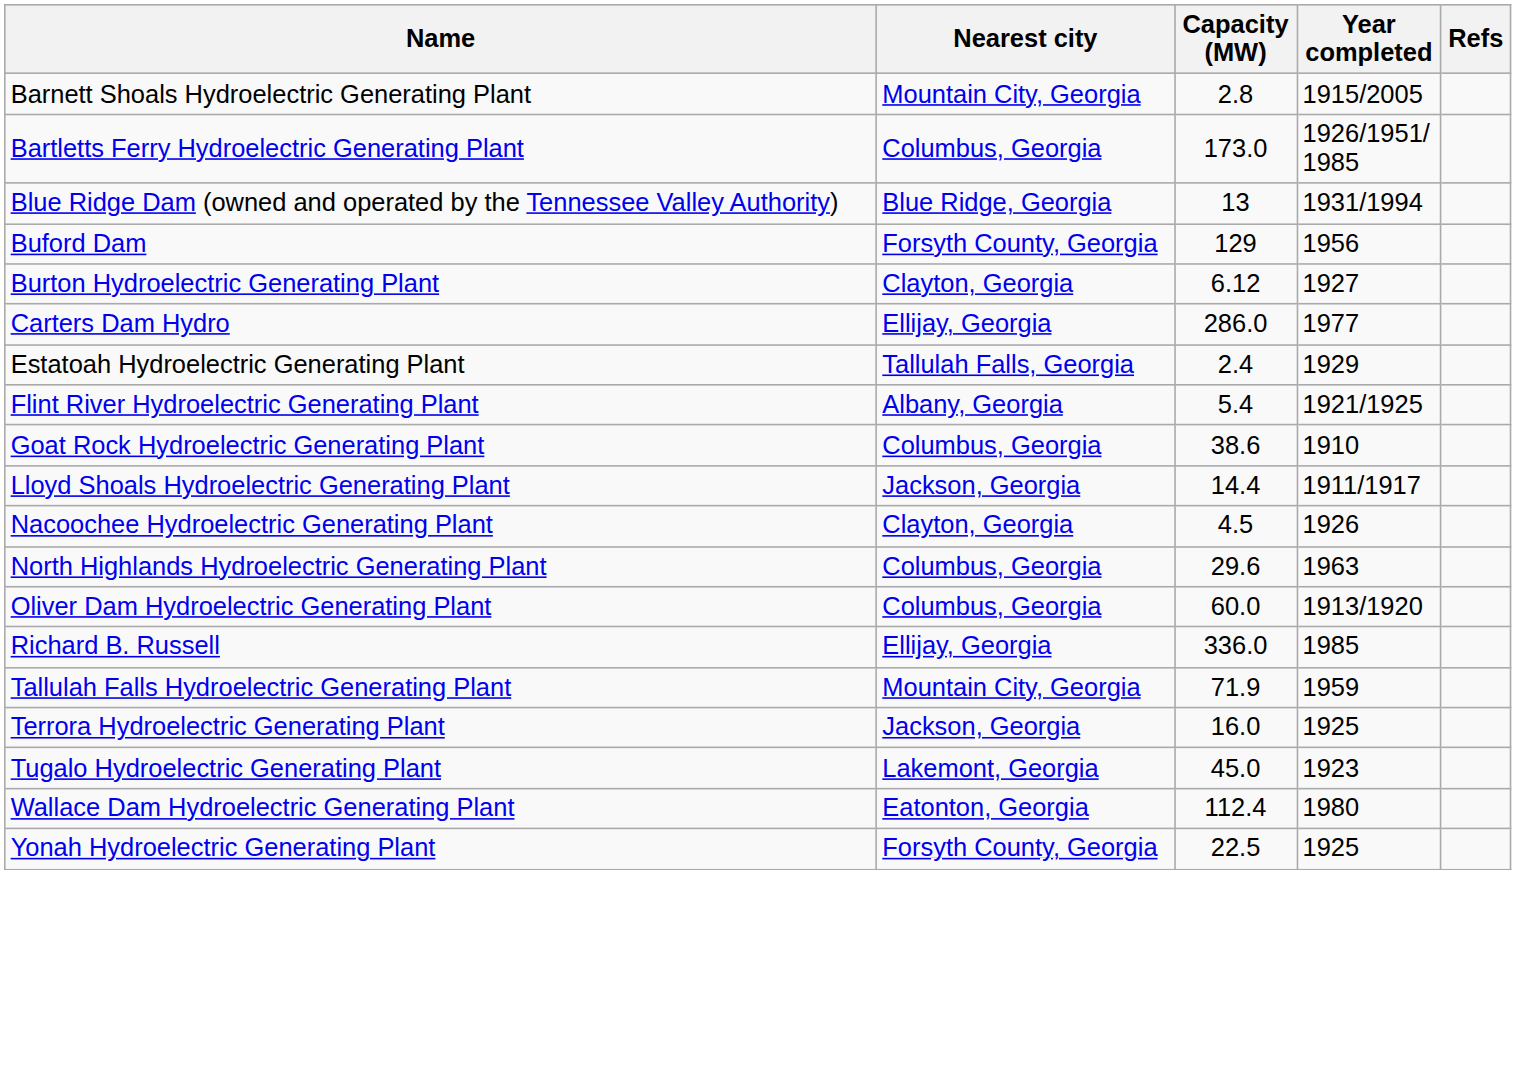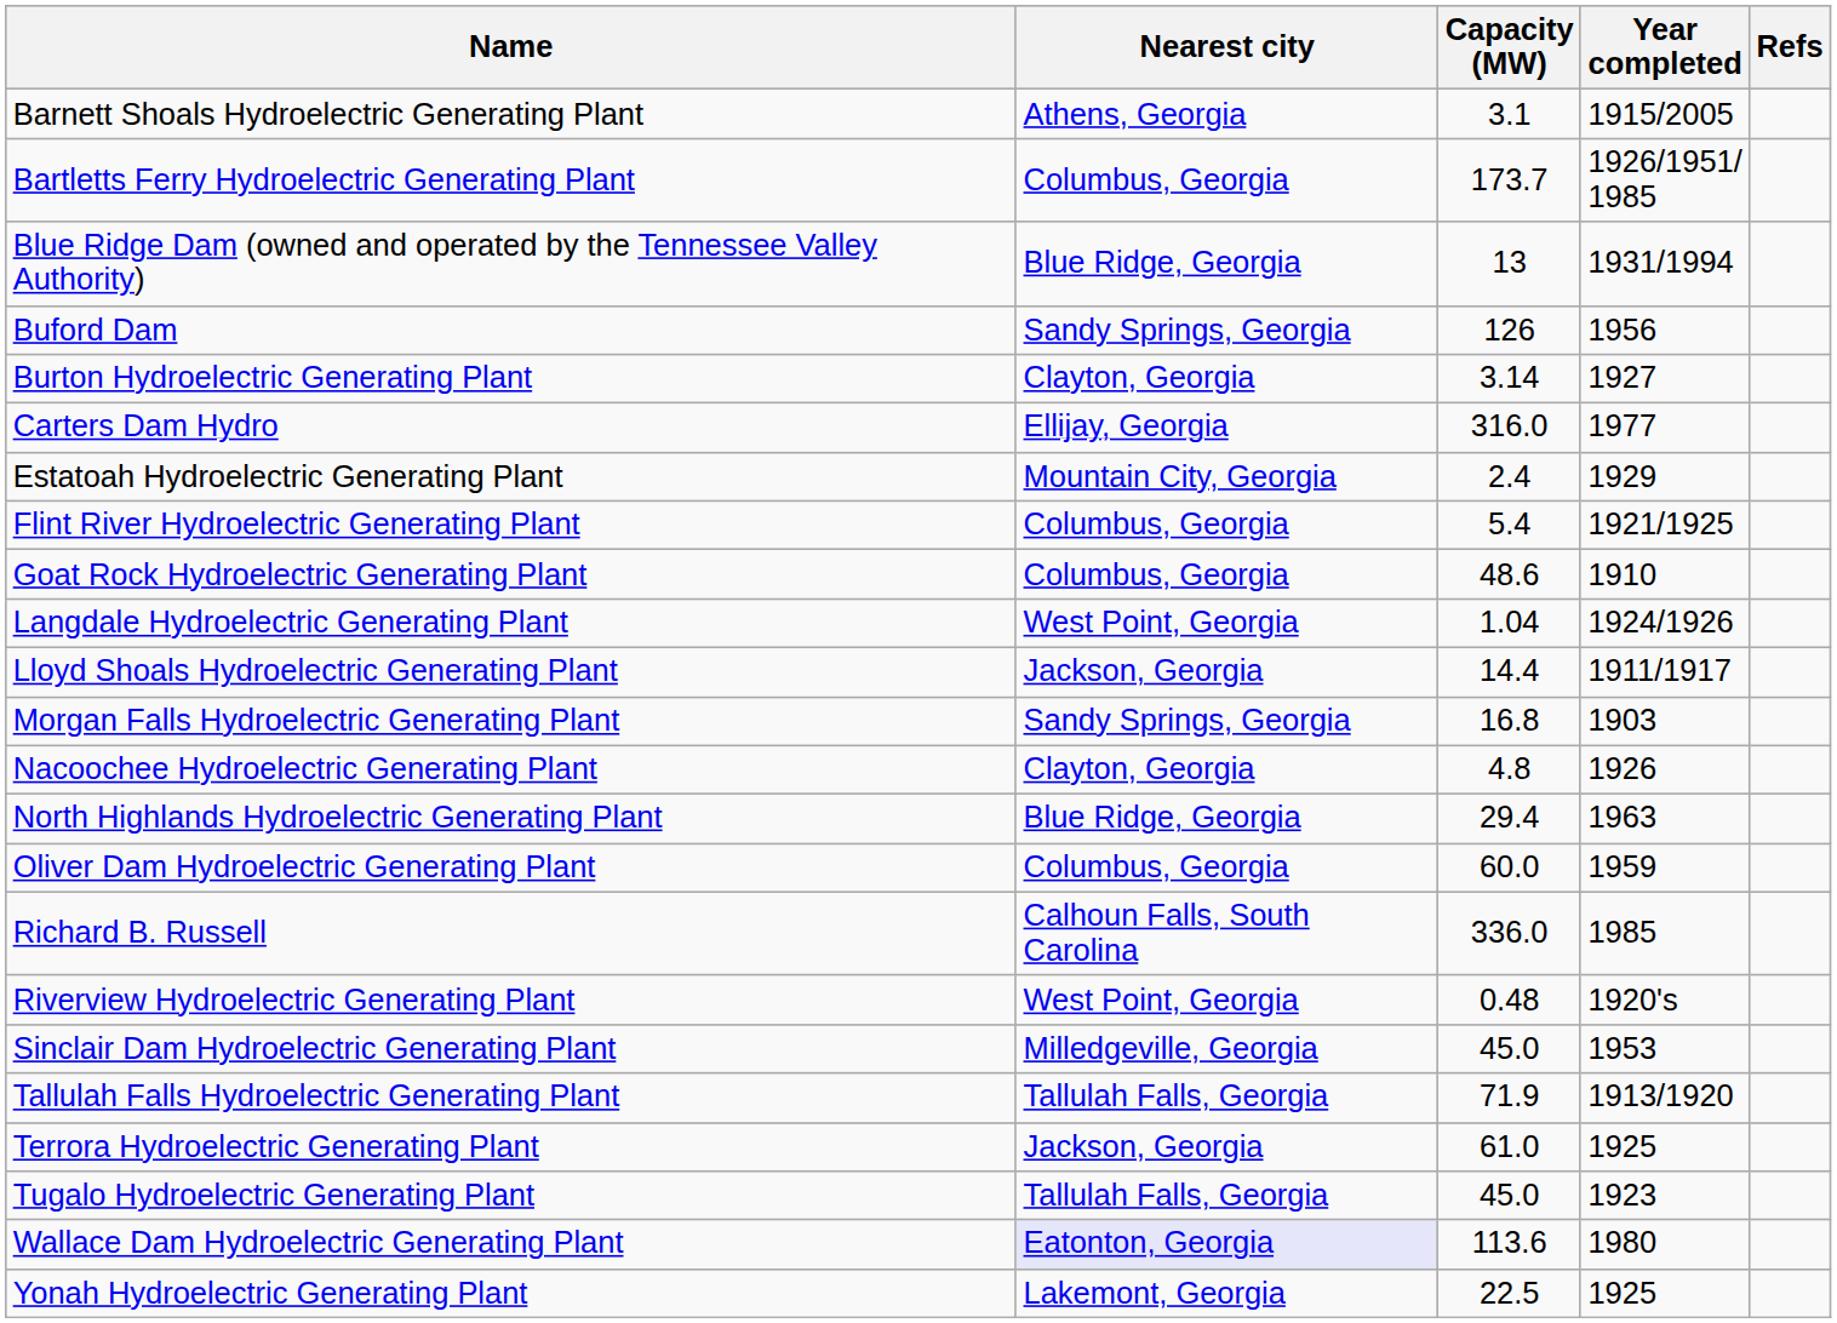 <table class="wikitable sortable" width="75%">
 <tr>
 <th>Name</th>
 <th>Nearest city</th>
 <th>Capacity<br>(MW)</th>
 <th>Year<br>completed</th>
 <th>Refs</th>
 </tr>
 <tr>
 <td>Barnett Shoals Hydroelectric Generating Plant</td>
-<td><a href='#'>Mountain City, Georgia</a></td>
-<td align="center">2.8</td>
+<td><a href='#'>Athens, Georgia</a></td>
+<td align="center">3.1</td>
 <td>1915/2005</td>
 <td></td>
 </tr>
 <tr>
 <td><a href='#'>Bartletts Ferry Hydroelectric Generating Plant</a></td>
 <td><a href='#'>Columbus, Georgia</a></td>
-<td align="center">173.0</td>
+<td align="center">173.7</td>
 <td>1926/1951/<br>1985</td>
 </tr>
 <tr>
 <td><a href='#'>Blue Ridge Dam</a> (owned and operated by the <a href='#'>Tennessee Valley Authority</a>)</td>
 <td><a href='#'>Blue Ridge, Georgia</a></td>
 <td align="center">13</td>
 <td>1931/1994</td>
 <td></td>
 </tr>
 <tr>
 <td><a href='#'>Buford Dam</a></td>
-<td><a href='#'>Forsyth County, Georgia</a></td>
-<td align="center">129</td>
+<td><a href='#'>Sandy Springs, Georgia</a></td>
+<td align="center">126</td>
 <td>1956</td>
 <td></td>
 </tr>
 <tr>
 <td><a href='#'>Burton Hydroelectric Generating Plant</a></td>
 <td><a href='#'>Clayton, Georgia</a></td>
-<td align="center">6.12</td>
+<td align="center">3.14</td>
 <td>1927</td>
 <td></td>
 </tr>
 <tr>
 <td><a href='#'>Carters Dam Hydro</a></td>
 <td><a href='#'>Ellijay, Georgia</a></td>
-<td align="center">286.0</td>
+<td align="center">316.0</td>
 <td>1977</td>
 <td></td>
 </tr>
 <tr>
 <td>Estatoah Hydroelectric Generating Plant</td>
-<td><a href='#'>Tallulah Falls, Georgia</a></td>
+<td><a href='#'>Mountain City, Georgia</a></td>
 <td align="center">2.4</td>
 <td>1929</td>
 <td></td>
 </tr>
 <tr>
 <td><a href='#'>Flint River Hydroelectric Generating Plant</a></td>
-<td><a href='#'>Albany, Georgia</a></td>
+<td><a href='#'>Columbus, Georgia</a></td>
 <td align="center">5.4</td>
 <td>1921/1925</td>
 </tr>
 <tr>
 <td><a href='#'>Goat Rock Hydroelectric Generating Plant</a></td>
 <td><a href='#'>Columbus, Georgia</a></td>
-<td align="center">38.6</td>
+<td align="center">48.6</td>
 <td>1910</td>
+<td></td>
+</tr>
+<tr>
+<td><a href='#'>Langdale Hydroelectric Generating Plant</a></td>
+<td><a href='#'>West Point, Georgia</a></td>
+<td align="center">1.04</td>
+<td>1924/1926</td>
 <td></td>
 </tr>
 <tr>
 <td><a href='#'>Lloyd Shoals Hydroelectric Generating Plant</a></td>
 <td><a href='#'>Jackson, Georgia</a></td>
 <td align="center">14.4</td>
 <td>1911/1917</td>
 <td></td>
 </tr>
 <tr>
+<td><a href='#'>Morgan Falls Hydroelectric Generating Plant</a></td>
+<td><a href='#'>Sandy Springs, Georgia</a></td>
+<td align="center">16.8</td>
+<td>1903</td>
+<td></td>
+</tr>
+<tr>
 <td><a href='#'>Nacoochee Hydroelectric Generating Plant</a></td>
 <td><a href='#'>Clayton, Georgia</a></td>
-<td align="center">4.5</td>
+<td align="center">4.8</td>
 <td>1926</td>
 <td></td>
 </tr>
 <tr>
 <td><a href='#'>North Highlands Hydroelectric Generating Plant</a></td>
-<td><a href='#'>Columbus, Georgia</a></td>
-<td align="center">29.6</td>
+<td><a href='#'>Blue Ridge, Georgia</a></td>
+<td align="center">29.4</td>
 <td>1963</td>
 <td></td>
 </tr>
 <tr>
 <td><a href='#'>Oliver Dam Hydroelectric Generating Plant</a></td>
 <td><a href='#'>Columbus, Georgia</a></td>
 <td align="center">60.0</td>
-<td>1913/1920</td>
+<td>1959</td>
 <td></td>
 </tr>
 <tr>
 <td><a href='#'>Richard B. Russell</a></td>
-<td><a href='#'>Ellijay, Georgia</a></td>
+<td><a href='#'>Calhoun Falls, South Carolina</a></td>
 <td align="center">336.0</td>
 <td>1985</td>
 <td></td>
 </tr>
 <tr>
+<td><a href='#'>Riverview Hydroelectric Generating Plant</a></td>
+<td><a href='#'>West Point, Georgia</a></td>
+<td align="center">0.48</td>
+<td>1920's</td>
+<td></td>
+</tr>
+<tr>
+<td><a href='#'>Sinclair Dam Hydroelectric Generating Plant</a></td>
+<td><a href='#'>Milledgeville, Georgia</a></td>
+<td align="center">45.0</td>
+<td>1953</td>
+<td></td>
+</tr>
+<tr>
 <td><a href='#'>Tallulah Falls Hydroelectric Generating Plant</a></td>
-<td><a href='#'>Mountain City, Georgia</a></td>
+<td><a href='#'>Tallulah Falls, Georgia</a></td>
 <td align="center">71.9</td>
-<td>1959</td>
+<td>1913/1920</td>
 <td></td>
 </tr>
 <tr>
 <td><a href='#'>Terrora Hydroelectric Generating Plant</a></td>
 <td><a href='#'>Jackson, Georgia</a></td>
-<td align="center">16.0</td>
+<td align="center">61.0</td>
 <td>1925</td>
 <td></td>
 </tr>
 <tr>
 <td><a href='#'>Tugalo Hydroelectric Generating Plant</a></td>
-<td><a href='#'>Lakemont, Georgia</a></td>
+<td><a href='#'>Tallulah Falls, Georgia</a></td>
 <td align="center">45.0</td>
 <td>1923</td>
 </tr>
 <tr>
 <td><a href='#'>Wallace Dam Hydroelectric Generating Plant</a></td>
-<td><a href='#'>Eatonton, Georgia</a></td>
-<td align="center">112.4</td>
+<td style="background: lavender;"><a href='#'>Eatonton, Georgia</a></td>
+<td align="center">113.6</td>
 <td>1980</td>
 <td></td>
 </tr>
 <tr>
 <td><a href='#'>Yonah Hydroelectric Generating Plant</a></td>
-<td><a href='#'>Forsyth County, Georgia</a></td>
+<td><a href='#'>Lakemont, Georgia</a></td>
 <td align="center">22.5</td>
 <td>1925</td>
 <td></td>
 </tr>
 <tr>
 </tr>
 </table>
